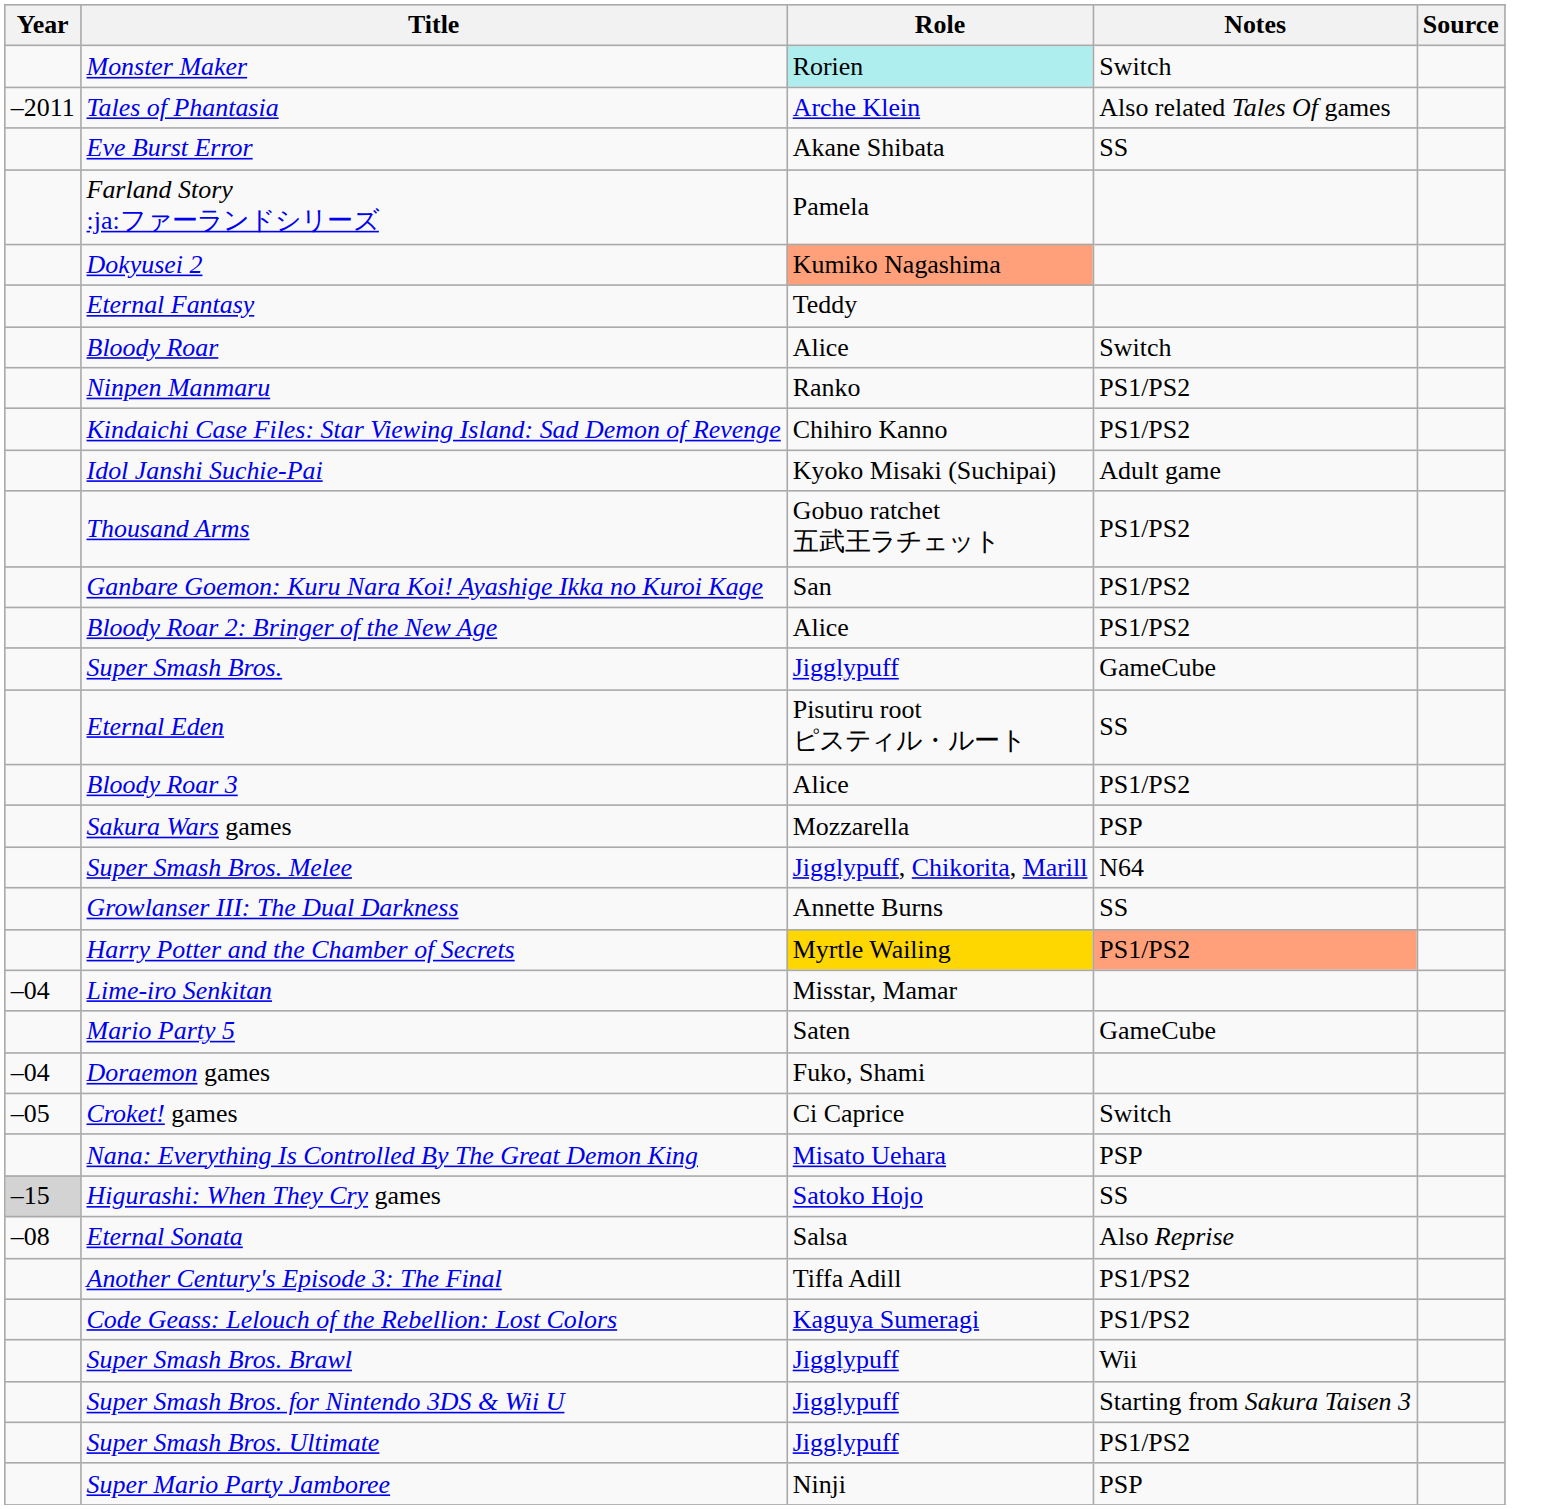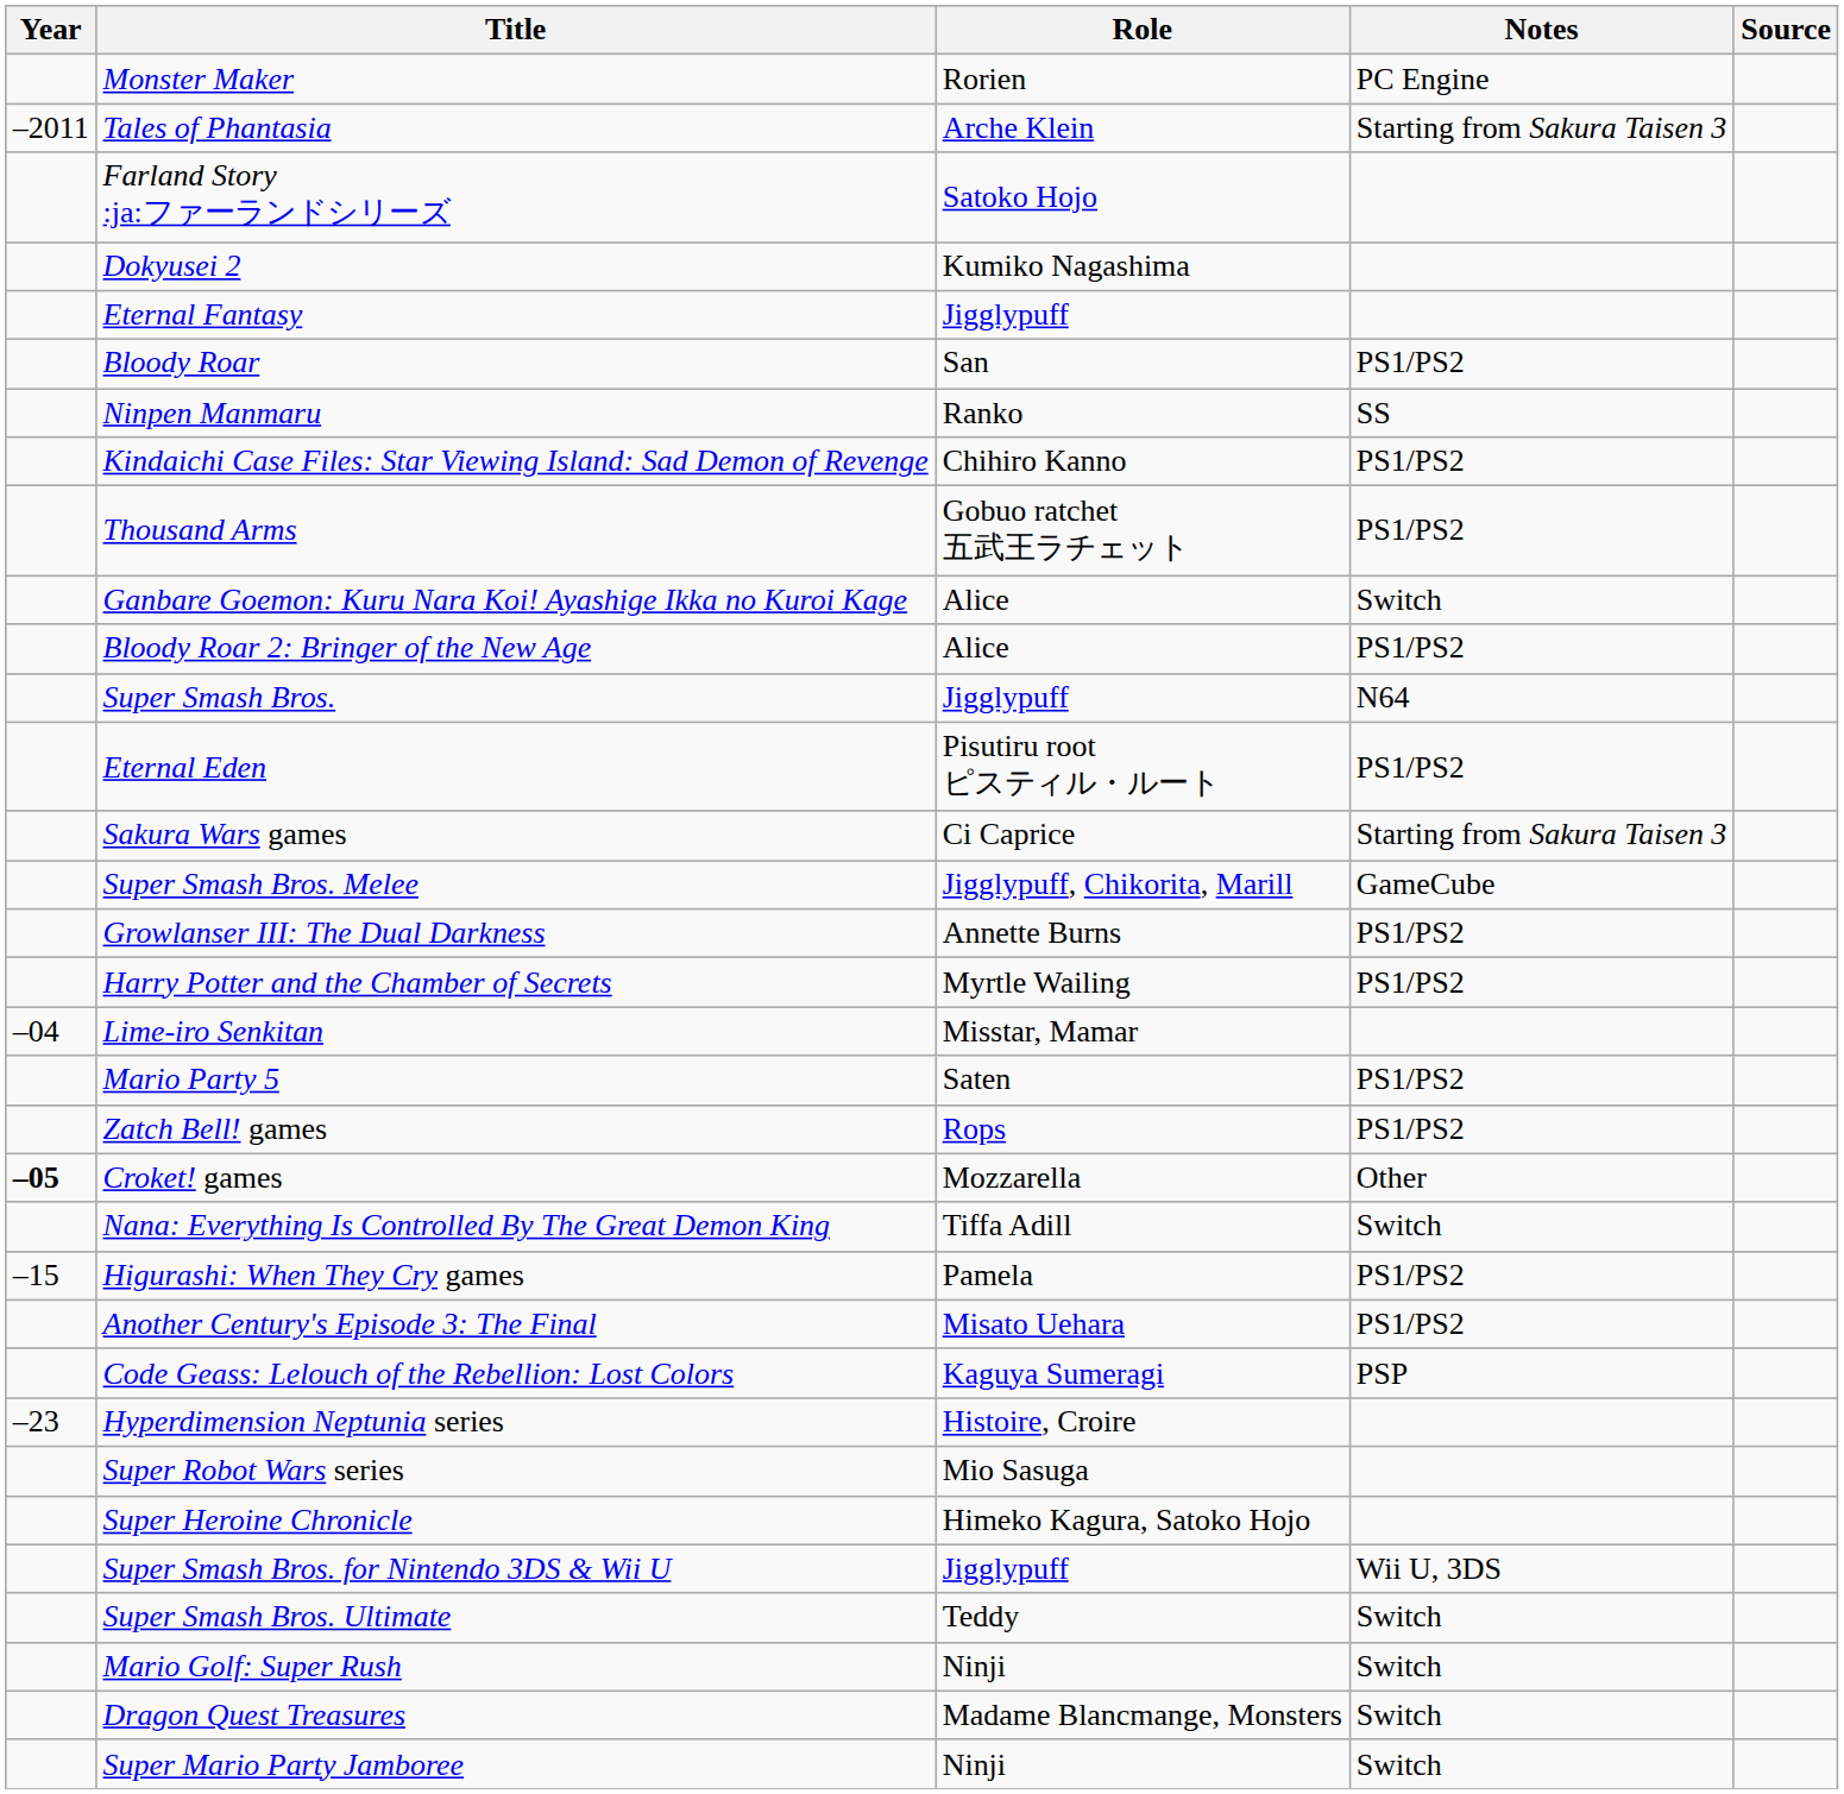 <table class="wikitable sortable plainrowheaders">
 <tr>
 <th>Year</th>
 <th>Title</th>
 <th>Role</th>
 <th class="unsortable">Notes</th>
 <th class="unsortable">Source</th>
 </tr>
 <tr>
 <td></td>
 <td><em><a href='#'>Monster Maker</a></em></td>
-<td style="background: paleturquoise;">Rorien</td>
-<td>Switch</td>
+<td>Rorien</td>
+<td>PC Engine</td>
 <td></td>
 </tr>
 <tr>
 <td>–2011</td>
 <td><em><a href='#'>Tales of Phantasia</a></em></td>
 <td><a href='#'>Arche Klein</a></td>
-<td>Also related <em>Tales Of</em> games</td>
-<td></td>
-</tr>
-<tr>
-<td></td>
-<td><em><a href='#'>Eve Burst Error</a></em></td>
-<td>Akane Shibata</td>
-<td>SS</td>
+<td>Starting from <em>Sakura Taisen 3</em></td>
 <td></td>
 </tr>
 <tr>
 <td></td>
 <td><em>Farland Story</em><br><a href='#'>:ja:ファーランドシリーズ</a></td>
-<td>Pamela</td>
+<td><a href='#'>Satoko Hojo</a></td>
 <td></td>
 <td></td>
 </tr>
 <tr>
 <td></td>
 <td><em><a href='#'>Dokyusei 2</a></em></td>
-<td style="background: lightsalmon;">Kumiko Nagashima</td>
+<td>Kumiko Nagashima</td>
 <td></td>
 <td></td>
 </tr>
 <tr>
 <td></td>
 <td><em><a href='#'>Eternal Fantasy</a></em></td>
-<td>Teddy</td>
+<td><a href='#'>Jigglypuff</a></td>
 <td></td>
 <td></td>
 </tr>
 <tr>
 <td></td>
 <td><em><a href='#'>Bloody Roar</a></em></td>
-<td>Alice</td>
-<td>Switch</td>
+<td>San</td>
+<td>PS1/PS2</td>
 <td></td>
 </tr>
 <tr>
 <td></td>
 <td><em><a href='#'>Ninpen Manmaru</a></em></td>
 <td>Ranko</td>
-<td>PS1/PS2</td>
+<td>SS</td>
 <td></td>
 </tr>
 <tr>
 <td></td>
 <td><em><a href='#'>Kindaichi Case Files: Star Viewing Island: Sad Demon of Revenge</a></em></td>
 <td>Chihiro Kanno</td>
 <td>PS1/PS2</td>
-<td></td>
-</tr>
-<tr>
-<td></td>
-<td><em><a href='#'>Idol Janshi Suchie-Pai</a></em></td>
-<td>Kyoko Misaki (Suchipai)</td>
-<td>Adult game</td>
 <td></td>
 </tr>
 <tr>
 <td></td>
 <td><em><a href='#'>Thousand Arms</a></em></td>
 <td>Gobuo ratchet<br>五武王ラチェット</td>
 <td>PS1/PS2</td>
 <td></td>
 </tr>
 <tr>
 <td></td>
 <td><em><a href='#'>Ganbare Goemon: Kuru Nara Koi! Ayashige Ikka no Kuroi Kage</a></em></td>
-<td>San</td>
-<td>PS1/PS2</td>
+<td>Alice</td>
+<td>Switch</td>
 <td></td>
 </tr>
 <tr>
 <td></td>
 <td><em><a href='#'>Bloody Roar 2: Bringer of the New Age</a></em></td>
 <td>Alice</td>
 <td>PS1/PS2</td>
 <td></td>
 </tr>
 <tr>
 <td></td>
 <td><em><a href='#'>Super Smash Bros.</a></em></td>
 <td><a href='#'>Jigglypuff</a></td>
-<td>GameCube</td>
+<td>N64</td>
 <td></td>
 </tr>
 <tr>
 <td></td>
 <td><em><a href='#'>Eternal Eden</a></em></td>
 <td>Pisutiru root<br>ピスティル・ルート</td>
-<td>SS</td>
-<td></td>
-</tr>
-<tr>
-<td></td>
-<td><em><a href='#'>Bloody Roar 3</a></em></td>
-<td>Alice</td>
 <td>PS1/PS2</td>
 <td></td>
 </tr>
 <tr>
 <td></td>
 <td><em><a href='#'>Sakura Wars</a></em> games</td>
-<td>Mozzarella</td>
-<td>PSP</td>
+<td>Ci Caprice</td>
+<td>Starting from <em>Sakura Taisen 3</em></td>
 <td></td>
 </tr>
 <tr>
 <td></td>
 <td><em><a href='#'>Super Smash Bros. Melee</a></em></td>
 <td><a href='#'>Jigglypuff</a>, <a href='#'>Chikorita</a>, <a href='#'>Marill</a></td>
-<td>N64</td>
+<td>GameCube</td>
 <td></td>
 </tr>
 <tr>
 <td></td>
 <td><em><a href='#'>Growlanser III: The Dual Darkness</a></em></td>
 <td>Annette Burns</td>
-<td>SS</td>
+<td>PS1/PS2</td>
 <td></td>
 </tr>
 <tr>
 <td></td>
 <td><em><a href='#'>Harry Potter and the Chamber of Secrets</a></em></td>
-<td style="background: gold;">Myrtle Wailing</td>
-<td style="background: lightsalmon;">PS1/PS2</td>
+<td>Myrtle Wailing</td>
+<td>PS1/PS2</td>
 <td></td>
 </tr>
 <tr>
 <td>–04</td>
 <td><em><a href='#'>Lime-iro Senkitan</a></em></td>
 <td>Misstar, Mamar</td>
 <td></td>
 <td></td>
 </tr>
 <tr>
 <td></td>
 <td><em><a href='#'>Mario Party 5</a></em></td>
 <td>Saten</td>
-<td>GameCube</td>
+<td>PS1/PS2</td>
 <td></td>
 </tr>
 <tr>
-<td>–04</td>
-<td><em><a href='#'>Doraemon</a></em> games</td>
-<td>Fuko, Shami</td>
 <td></td>
+<td><em><a href='#'>Zatch Bell!</a></em> games</td>
+<td><a href='#'>Rops</a></td>
+<td>PS1/PS2</td>
 <td></td>
 </tr>
 <tr>
-<td>–05</td>
+<td><strong>–05</strong></td>
 <td><em><a href='#'>Croket!</a></em> games</td>
-<td>Ci Caprice</td>
-<td>Switch</td>
+<td>Mozzarella</td>
+<td>Other</td>
 <td></td>
 </tr>
 <tr>
 <td></td>
 <td><em><a href='#'>Nana: Everything Is Controlled By The Great Demon King</a></em></td>
-<td><a href='#'>Misato Uehara</a></td>
-<td>PSP</td>
+<td>Tiffa Adill</td>
+<td>Switch</td>
 <td></td>
 </tr>
 <tr>
-<td style="background: lightgrey;">–15</td>
+<td>–15</td>
 <td><em><a href='#'>Higurashi: When They Cry</a></em> games</td>
-<td><a href='#'>Satoko Hojo</a></td>
-<td>SS</td>
-<td></td>
-</tr>
-<tr>
-<td>–08</td>
-<td><em><a href='#'>Eternal Sonata</a></em></td>
-<td>Salsa</td>
-<td>Also <em>Reprise</em></td>
+<td>Pamela</td>
+<td>PS1/PS2</td>
 <td></td>
 </tr>
 <tr>
 <td></td>
 <td><em><a href='#'>Another Century's Episode 3: The Final</a></em></td>
-<td>Tiffa Adill</td>
+<td><a href='#'>Misato Uehara</a></td>
 <td>PS1/PS2</td>
 <td></td>
 </tr>
 <tr>
 <td></td>
 <td><em> <a href='#'>Code Geass: Lelouch of the Rebellion: Lost Colors</a></em></td>
 <td><a href='#'>Kaguya Sumeragi</a></td>
-<td>PS1/PS2</td>
+<td>PSP</td>
+<td></td>
+</tr>
+<tr>
+<td>–23</td>
+<td><em><a href='#'>Hyperdimension Neptunia</a></em> series</td>
+<td><a href='#'>Histoire</a>, Croire</td>
+<td></td>
 <td></td>
 </tr>
 <tr>
 <td></td>
-<td><em><a href='#'>Super Smash Bros. Brawl</a></em></td>
-<td><a href='#'>Jigglypuff</a></td>
-<td>Wii</td>
+<td><em><a href='#'>Super Robot Wars</a></em> series</td>
+<td>Mio Sasuga</td>
+<td></td>
+<td></td>
+</tr>
+<tr>
+<td></td>
+<td><em><a href='#'>Super Heroine Chronicle</a></em></td>
+<td>Himeko Kagura, Satoko Hojo</td>
+<td></td>
 <td></td>
 </tr>
 <tr>
 <td></td>
 <td><em><a href='#'>Super Smash Bros. for Nintendo 3DS & Wii U</a></em></td>
 <td><a href='#'>Jigglypuff</a></td>
-<td>Starting from <em>Sakura Taisen 3</em></td>
+<td>Wii U, 3DS</td>
 <td></td>
 </tr>
 <tr>
 <td></td>
 <td><em><a href='#'>Super Smash Bros. Ultimate</a></em></td>
-<td><a href='#'>Jigglypuff</a></td>
-<td>PS1/PS2</td>
+<td>Teddy</td>
+<td>Switch</td>
+<td></td>
+</tr>
+<tr>
+<td></td>
+<td><em><a href='#'>Mario Golf: Super Rush</a></em></td>
+<td>Ninji</td>
+<td>Switch</td>
+<td></td>
+</tr>
+<tr>
+<td></td>
+<td><em><a href='#'>Dragon Quest Treasures</a></em></td>
+<td>Madame Blancmange, Monsters</td>
+<td>Switch</td>
 <td></td>
 </tr>
 <tr>
 <td></td>
 <td><em><a href='#'>Super Mario Party Jamboree</a></em></td>
 <td>Ninji</td>
-<td>PSP</td>
+<td>Switch</td>
 <td></td>
 </tr>
 </table>
